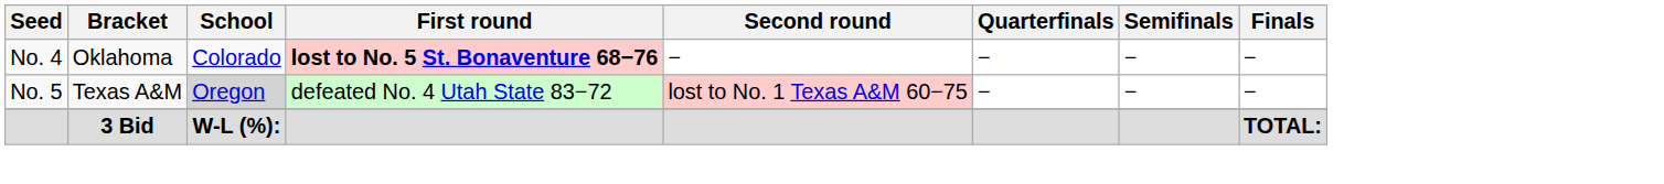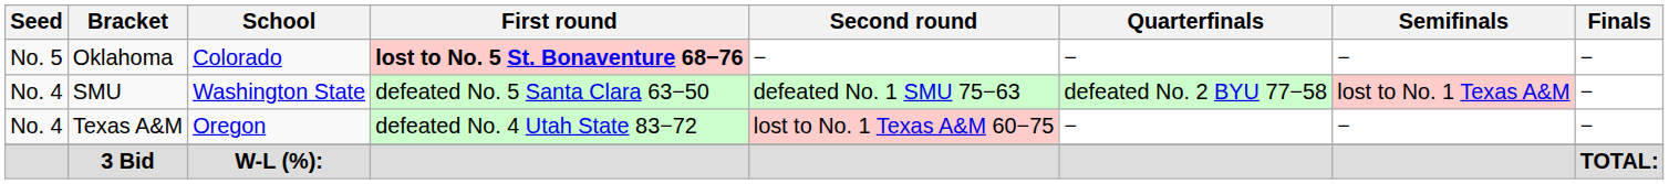 <table class="sortable wikitable" style="white-space:nowrap; font-size:100%;">
 <tr>
 <th>Seed</th>
 <th>Bracket</th>
 <th>School</th>
 <th>First round</th>
 <th>Second round</th>
 <th>Quarterfinals</th>
 <th>Semifinals</th>
 <th>Finals</th>
 </tr>
 <tr>
-<td>No. 4</td>
+<td>No. 5</td>
 <td>Oklahoma</td>
 <td><a href='#'>Colorado</a></td>
 <td style="background:#fcc;"><strong>lost to No. 5 <a href='#'>St. Bonaventure</a> 68−76</strong></td>
 <td style="background:#fff;">−</td>
 <td style="background:#fff;">−</td>
 <td style="background:#fff;">−</td>
 <td style="background:#fff;">−</td>
 </tr>
 <tr>
-<td>No. 5</td>
+<td>No. 4</td>
+<td>SMU</td>
+<td><a href='#'>Washington State</a></td>
+<td style="background:#cfc;">defeated No. 5 <a href='#'>Santa Clara</a> 63−50</td>
+<td style="background:#cfc;">defeated No. 1 <a href='#'>SMU</a> 75−63</td>
+<td style="background:#cfc;">defeated No. 2 <a href='#'>BYU</a> 77−58</td>
+<td style="background:#fcc;">lost to No. 1 <a href='#'>Texas A&M</a></td>
+<td style="background:#fff;">−</td>
+</tr>
+<tr>
+<td>No. 4</td>
 <td>Texas A&M</td>
-<td style="background: lightgrey;"><a href='#'>Oregon</a></td>
+<td><a href='#'>Oregon</a></td>
 <td style="background:#cfc;">defeated No. 4 <a href='#'>Utah State</a> 83−72</td>
 <td style="background:#fcc;">lost to No. 1 <a href='#'>Texas A&M</a> 60−75</td>
 <td style="background:#fff;">−</td>
 <td style="background:#fff;">−</td>
 <td style="background:#fff;">−</td>
 </tr>
 <tr>
 </tr>
 <tr class="sortbottom" style="text-align:center; background:#ddd;">
 <td></td>
 <td><strong>3 Bid</strong></td>
 <td><strong>W-L (%):</strong></td>
 <td></td>
 <td></td>
 <td></td>
 <td></td>
 <td><strong>TOTAL:</strong> </td>
 </tr>
 </table>
